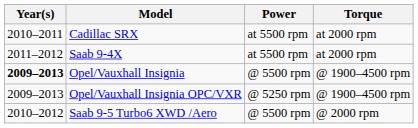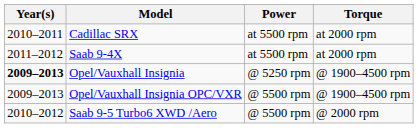 <table class="wikitable">
 <tr>
 <th>Year(s)</th>
 <th>Model</th>
 <th>Power</th>
 <th>Torque</th>
 </tr>
 <tr>
 <td>2010–2011</td>
 <td><a href='#'>Cadillac SRX</a></td>
 <td> at 5500 rpm</td>
 <td> at 2000 rpm</td>
 </tr>
 <tr>
 <td>2011–2012</td>
 <td><a href='#'>Saab 9-4X</a></td>
 <td> at 5500 rpm</td>
 <td> at 2000 rpm</td>
 </tr>
 <tr>
 <td><strong>2009–2013</strong></td>
 <td><a href='#'>Opel/Vauxhall Insignia</a></td>
-<td> @ 5500 rpm</td>
+<td> @ 5250 rpm</td>
 <td> @ 1900–4500 rpm</td>
 </tr>
 <tr>
 <td>2009–2013</td>
 <td><a href='#'>Opel/Vauxhall Insignia OPC/VXR</a></td>
-<td> @ 5250 rpm</td>
+<td> @ 5500 rpm</td>
 <td> @ 1900–4500 rpm</td>
 </tr>
 <tr>
 <td>2010–2012</td>
 <td><a href='#'>Saab 9-5 Turbo6 XWD /Aero</a></td>
 <td> @ 5500 rpm</td>
 <td> @ 2000 rpm</td>
 </tr>
 </table>
